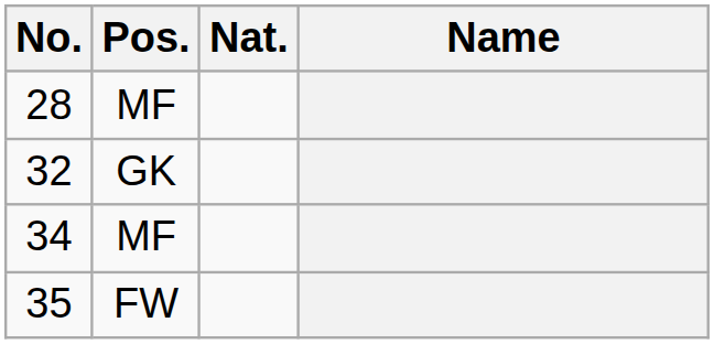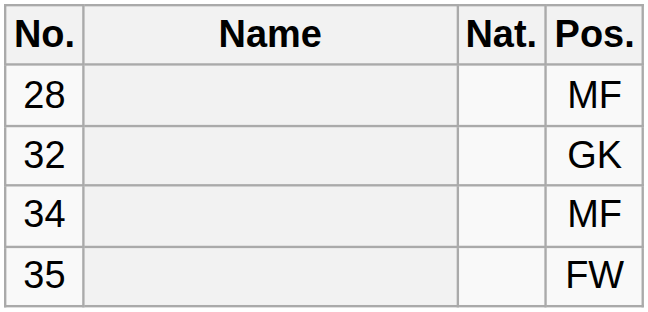 <table class="wikitable sortable plainrowheaders" style="text-align:center">
 <tr>
 <th scope="col">No.</th>
+<th width="150" scope="col">Name</th>
+<th scope="col">Nat.</th>
 <th scope="col">Pos.</th>
-<th scope="col">Nat.</th>
-<th width="150" scope="col">Name</th>
 </tr>
 <tr>
 <td>28</td>
+<th scope="row"></th>
+<td></td>
 <td>MF</td>
-<td></td>
-<th scope="row"></th>
 </tr>
 <tr>
 <td>32</td>
+<th scope="row"></th>
+<td></td>
 <td>GK</td>
-<td></td>
-<th scope="row"></th>
 </tr>
 <tr>
 <td>34</td>
+<th scope="row"></th>
+<td></td>
 <td>MF</td>
-<td></td>
-<th scope="row"></th>
 </tr>
 <tr>
 <td>35</td>
+<th scope="row"></th>
+<td></td>
 <td>FW</td>
-<td></td>
-<th scope="row"></th>
 </tr>
 </table>
